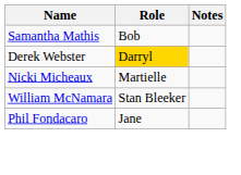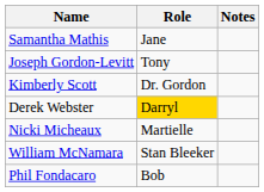 <table class="wikitable">
 <tr>
 <th>Name</th>
 <th>Role</th>
 <th>Notes</th>
 </tr>
 <tr>
 <td><a href='#'>Samantha Mathis</a></td>
-<td>Bob</td>
+<td>Jane</td>
+<td></td>
+</tr>
+<tr>
+<td><a href='#'>Joseph Gordon-Levitt</a></td>
+<td>Tony</td>
+<td></td>
+</tr>
+<tr>
+<td><a href='#'>Kimberly Scott</a></td>
+<td>Dr. Gordon</td>
 <td></td>
 </tr>
 <tr>
 <td>Derek Webster</td>
 <td style="background: gold;">Darryl</td>
 <td></td>
 </tr>
 <tr>
 <td><a href='#'>Nicki Micheaux</a></td>
 <td>Martielle</td>
 <td></td>
 </tr>
 <tr>
 <td><a href='#'>William McNamara</a></td>
 <td>Stan Bleeker</td>
 <td></td>
 </tr>
 <tr>
 <td><a href='#'>Phil Fondacaro</a></td>
-<td>Jane</td>
+<td>Bob</td>
 <td></td>
 </tr>
 </table>
